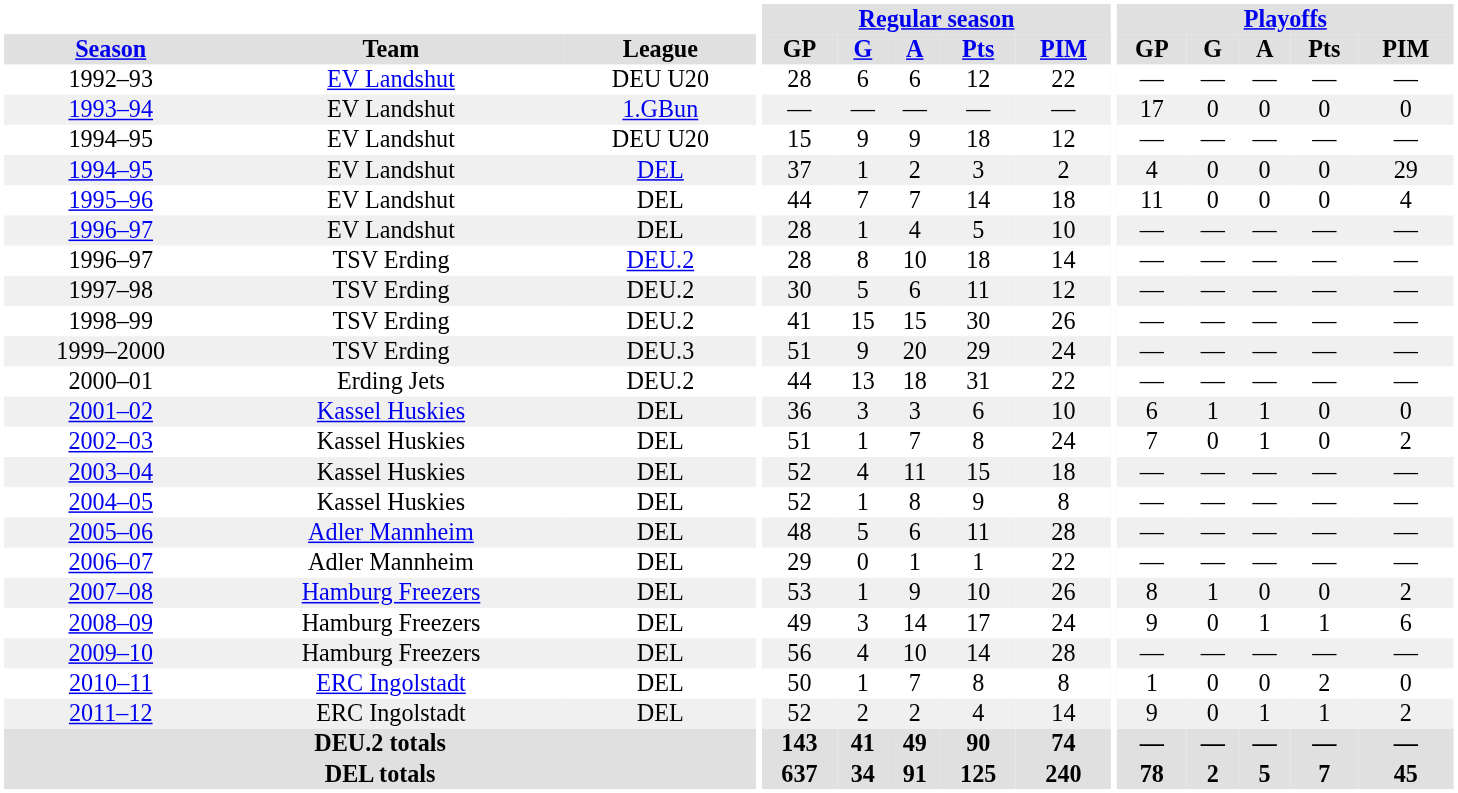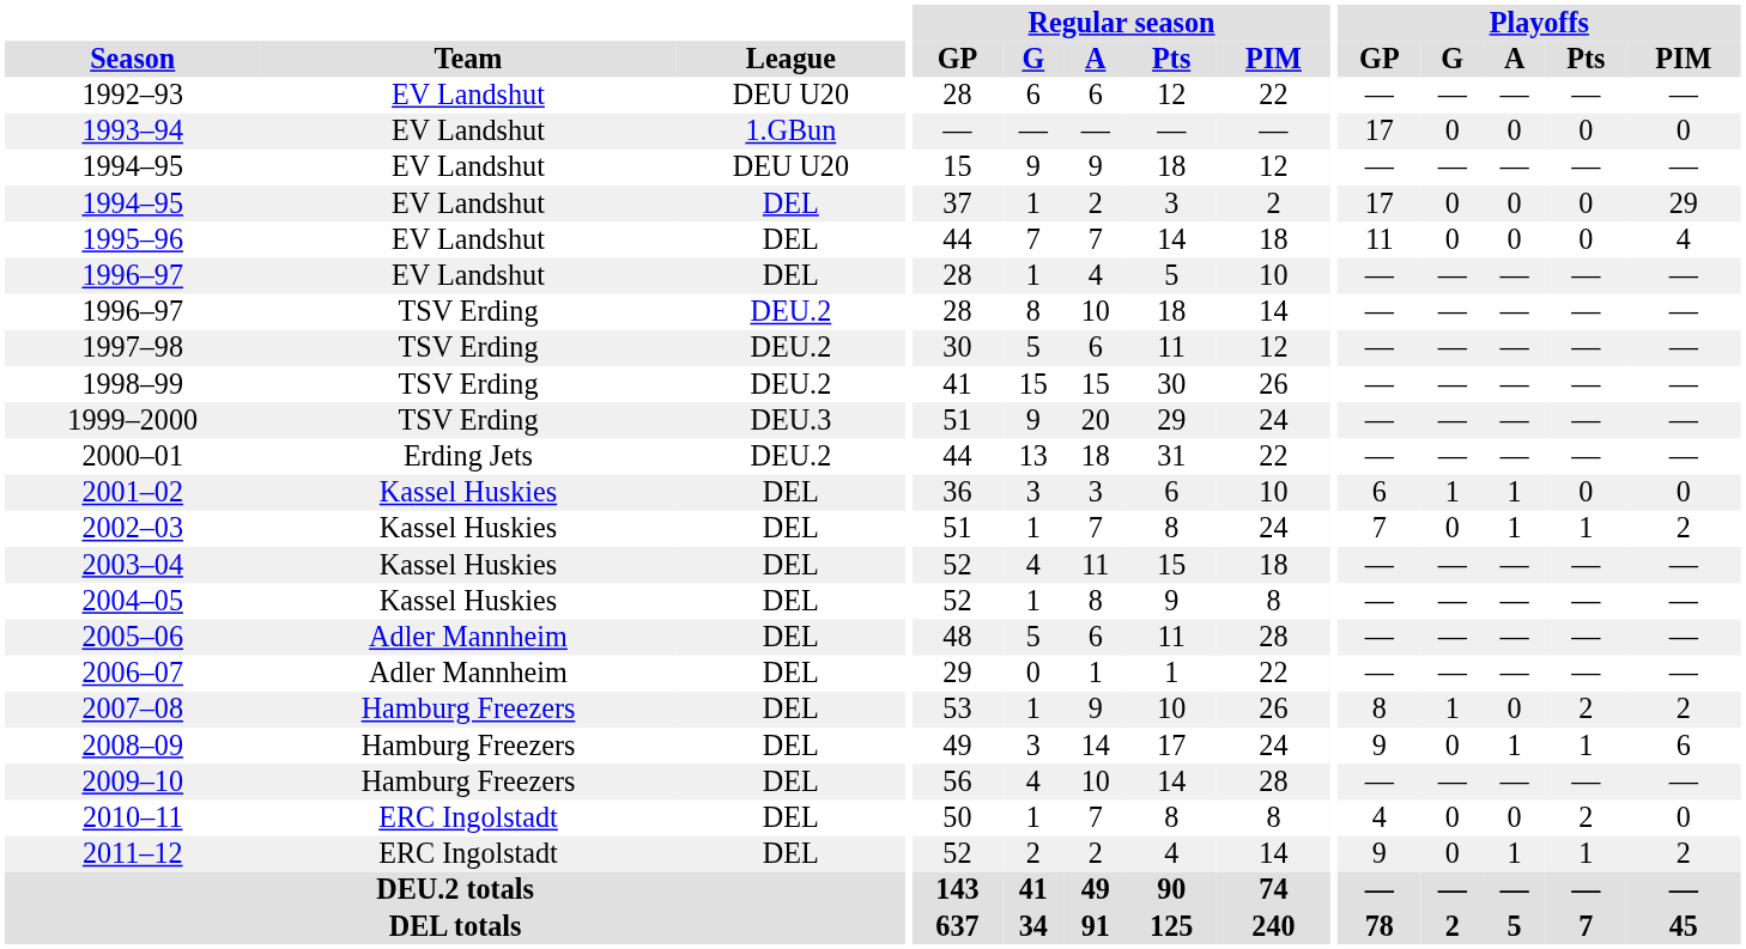 <table border="0" cellpadding="1" cellspacing="0" style="text-align:center; width:60em">
 <tr bgcolor="#e0e0e0">
 <th colspan="3" bgcolor="#ffffff"></th>
 <th rowspan="99" bgcolor="#ffffff"></th>
 <th colspan="5"><a href='#'>Regular season</a></th>
 <th rowspan="99" bgcolor="#ffffff"></th>
 <th colspan="5"><a href='#'>Playoffs</a></th>
 </tr>
 <tr bgcolor="#e0e0e0">
 <th><a href='#'>Season</a></th>
 <th>Team</th>
 <th>League</th>
 <th>GP</th>
 <th><a href='#'>G</a></th>
 <th><a href='#'>A</a></th>
 <th><a href='#'>Pts</a></th>
 <th><a href='#'>PIM</a></th>
 <th>GP</th>
 <th>G</th>
 <th>A</th>
 <th>Pts</th>
 <th>PIM</th>
 </tr>
 <tr>
 <td>1992–93</td>
 <td><a href='#'>EV Landshut</a></td>
 <td>DEU U20</td>
 <td>28</td>
 <td>6</td>
 <td>6</td>
 <td>12</td>
 <td>22</td>
 <td>—</td>
 <td>—</td>
 <td>—</td>
 <td>—</td>
 <td>—</td>
 </tr>
 <tr bgcolor="#f0f0f0">
 <td><a href='#'>1993–94</a></td>
 <td>EV Landshut</td>
 <td><a href='#'>1.GBun</a></td>
 <td>—</td>
 <td>—</td>
 <td>—</td>
 <td>—</td>
 <td>—</td>
 <td>17</td>
 <td>0</td>
 <td>0</td>
 <td>0</td>
 <td>0</td>
 </tr>
 <tr>
 <td>1994–95</td>
 <td>EV Landshut</td>
 <td>DEU U20</td>
 <td>15</td>
 <td>9</td>
 <td>9</td>
 <td>18</td>
 <td>12</td>
 <td>—</td>
 <td>—</td>
 <td>—</td>
 <td>—</td>
 <td>—</td>
 </tr>
 <tr bgcolor="#f0f0f0">
 <td><a href='#'>1994–95</a></td>
 <td>EV Landshut</td>
 <td><a href='#'>DEL</a></td>
 <td>37</td>
 <td>1</td>
 <td>2</td>
 <td>3</td>
 <td>2</td>
-<td>4</td>
+<td>17</td>
 <td>0</td>
 <td>0</td>
 <td>0</td>
 <td>29</td>
 </tr>
 <tr>
 <td><a href='#'>1995–96</a></td>
 <td>EV Landshut</td>
 <td>DEL</td>
 <td>44</td>
 <td>7</td>
 <td>7</td>
 <td>14</td>
 <td>18</td>
 <td>11</td>
 <td>0</td>
 <td>0</td>
 <td>0</td>
 <td>4</td>
 </tr>
 <tr bgcolor="#f0f0f0">
 <td><a href='#'>1996–97</a></td>
 <td>EV Landshut</td>
 <td>DEL</td>
 <td>28</td>
 <td>1</td>
 <td>4</td>
 <td>5</td>
 <td>10</td>
 <td>—</td>
 <td>—</td>
 <td>—</td>
 <td>—</td>
 <td>—</td>
 </tr>
 <tr>
 <td>1996–97</td>
 <td>TSV Erding</td>
 <td><a href='#'>DEU.2</a></td>
 <td>28</td>
 <td>8</td>
 <td>10</td>
 <td>18</td>
 <td>14</td>
 <td>—</td>
 <td>—</td>
 <td>—</td>
 <td>—</td>
 <td>—</td>
 </tr>
 <tr bgcolor="#f0f0f0">
 <td>1997–98</td>
 <td>TSV Erding</td>
 <td>DEU.2</td>
 <td>30</td>
 <td>5</td>
 <td>6</td>
 <td>11</td>
 <td>12</td>
 <td>—</td>
 <td>—</td>
 <td>—</td>
 <td>—</td>
 <td>—</td>
 </tr>
 <tr>
 <td>1998–99</td>
 <td>TSV Erding</td>
 <td>DEU.2</td>
 <td>41</td>
 <td>15</td>
 <td>15</td>
 <td>30</td>
 <td>26</td>
 <td>—</td>
 <td>—</td>
 <td>—</td>
 <td>—</td>
 <td>—</td>
 </tr>
 <tr bgcolor="#f0f0f0">
 <td>1999–2000</td>
 <td>TSV Erding</td>
 <td>DEU.3</td>
 <td>51</td>
 <td>9</td>
 <td>20</td>
 <td>29</td>
 <td>24</td>
 <td>—</td>
 <td>—</td>
 <td>—</td>
 <td>—</td>
 <td>—</td>
 </tr>
 <tr>
 <td>2000–01</td>
 <td>Erding Jets</td>
 <td>DEU.2</td>
 <td>44</td>
 <td>13</td>
 <td>18</td>
 <td>31</td>
 <td>22</td>
 <td>—</td>
 <td>—</td>
 <td>—</td>
 <td>—</td>
 <td>—</td>
 </tr>
 <tr bgcolor="#f0f0f0">
 <td><a href='#'>2001–02</a></td>
 <td><a href='#'>Kassel Huskies</a></td>
 <td>DEL</td>
 <td>36</td>
 <td>3</td>
 <td>3</td>
 <td>6</td>
 <td>10</td>
 <td>6</td>
 <td>1</td>
 <td>1</td>
 <td>0</td>
 <td>0</td>
 </tr>
 <tr>
 <td><a href='#'>2002–03</a></td>
 <td>Kassel Huskies</td>
 <td>DEL</td>
 <td>51</td>
 <td>1</td>
 <td>7</td>
 <td>8</td>
 <td>24</td>
 <td>7</td>
 <td>0</td>
 <td>1</td>
-<td>0</td>
+<td>1</td>
 <td>2</td>
 </tr>
 <tr bgcolor="#f0f0f0">
 <td><a href='#'>2003–04</a></td>
 <td>Kassel Huskies</td>
 <td>DEL</td>
 <td>52</td>
 <td>4</td>
 <td>11</td>
 <td>15</td>
 <td>18</td>
 <td>—</td>
 <td>—</td>
 <td>—</td>
 <td>—</td>
 <td>—</td>
 </tr>
 <tr>
 <td><a href='#'>2004–05</a></td>
 <td>Kassel Huskies</td>
 <td>DEL</td>
 <td>52</td>
 <td>1</td>
 <td>8</td>
 <td>9</td>
 <td>8</td>
 <td>—</td>
 <td>—</td>
 <td>—</td>
 <td>—</td>
 <td>—</td>
 </tr>
 <tr bgcolor="#f0f0f0">
 <td><a href='#'>2005–06</a></td>
 <td><a href='#'>Adler Mannheim</a></td>
 <td>DEL</td>
 <td>48</td>
 <td>5</td>
 <td>6</td>
 <td>11</td>
 <td>28</td>
 <td>—</td>
 <td>—</td>
 <td>—</td>
 <td>—</td>
 <td>—</td>
 </tr>
 <tr>
 <td><a href='#'>2006–07</a></td>
 <td>Adler Mannheim</td>
 <td>DEL</td>
 <td>29</td>
 <td>0</td>
 <td>1</td>
 <td>1</td>
 <td>22</td>
 <td>—</td>
 <td>—</td>
 <td>—</td>
 <td>—</td>
 <td>—</td>
 </tr>
 <tr bgcolor="#f0f0f0">
 <td><a href='#'>2007–08</a></td>
 <td><a href='#'>Hamburg Freezers</a></td>
 <td>DEL</td>
 <td>53</td>
 <td>1</td>
 <td>9</td>
 <td>10</td>
 <td>26</td>
 <td>8</td>
 <td>1</td>
 <td>0</td>
-<td>0</td>
+<td>2</td>
 <td>2</td>
 </tr>
 <tr>
 <td><a href='#'>2008–09</a></td>
 <td>Hamburg Freezers</td>
 <td>DEL</td>
 <td>49</td>
 <td>3</td>
 <td>14</td>
 <td>17</td>
 <td>24</td>
 <td>9</td>
 <td>0</td>
 <td>1</td>
 <td>1</td>
 <td>6</td>
 </tr>
 <tr bgcolor="#f0f0f0">
 <td><a href='#'>2009–10</a></td>
 <td>Hamburg Freezers</td>
 <td>DEL</td>
 <td>56</td>
 <td>4</td>
 <td>10</td>
 <td>14</td>
 <td>28</td>
 <td>—</td>
 <td>—</td>
 <td>—</td>
 <td>—</td>
 <td>—</td>
 </tr>
 <tr>
 <td><a href='#'>2010–11</a></td>
 <td><a href='#'>ERC Ingolstadt</a></td>
 <td>DEL</td>
 <td>50</td>
 <td>1</td>
 <td>7</td>
 <td>8</td>
 <td>8</td>
-<td>1</td>
+<td>4</td>
 <td>0</td>
 <td>0</td>
 <td>2</td>
 <td>0</td>
 </tr>
 <tr bgcolor="#f0f0f0">
 <td><a href='#'>2011–12</a></td>
 <td>ERC Ingolstadt</td>
 <td>DEL</td>
 <td>52</td>
 <td>2</td>
 <td>2</td>
 <td>4</td>
 <td>14</td>
 <td>9</td>
 <td>0</td>
 <td>1</td>
 <td>1</td>
 <td>2</td>
 </tr>
 <tr bgcolor="#e0e0e0">
 <th colspan="3">DEU.2 totals</th>
 <th>143</th>
 <th>41</th>
 <th>49</th>
 <th>90</th>
 <th>74</th>
 <th>—</th>
 <th>—</th>
 <th>—</th>
 <th>—</th>
 <th>—</th>
 </tr>
 <tr bgcolor="#e0e0e0">
 <th colspan="3">DEL totals</th>
 <th>637</th>
 <th>34</th>
 <th>91</th>
 <th>125</th>
 <th>240</th>
 <th>78</th>
 <th>2</th>
 <th>5</th>
 <th>7</th>
 <th>45</th>
 </tr>
 </table>
